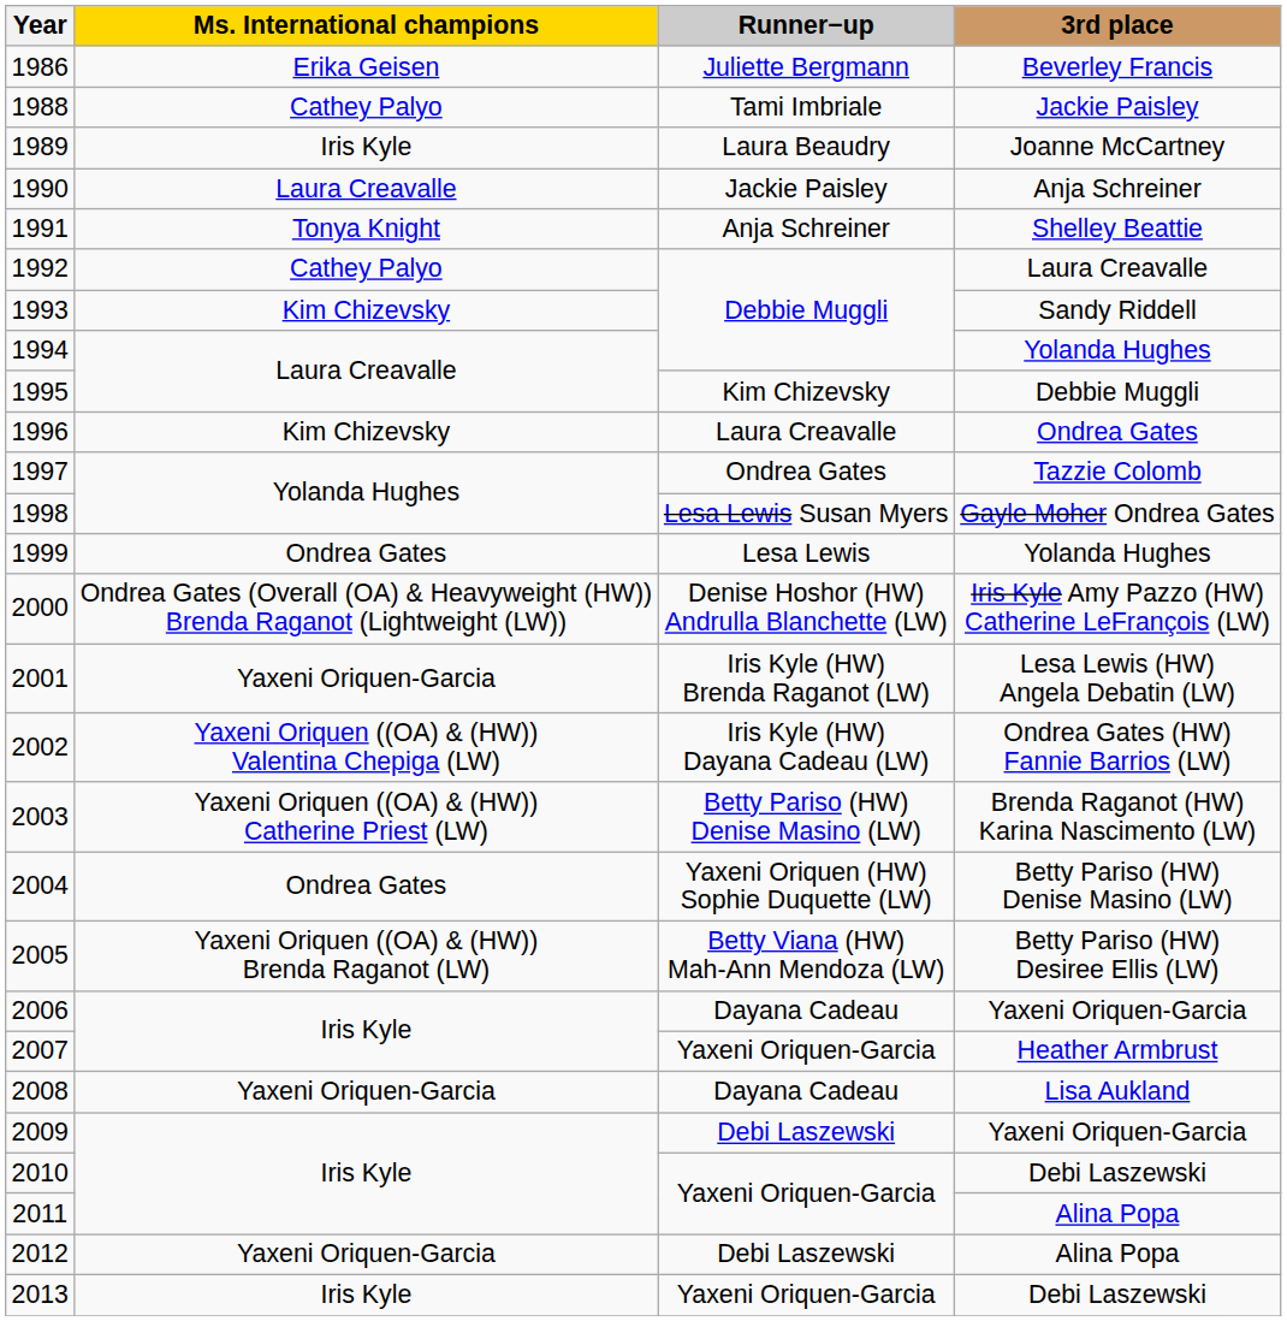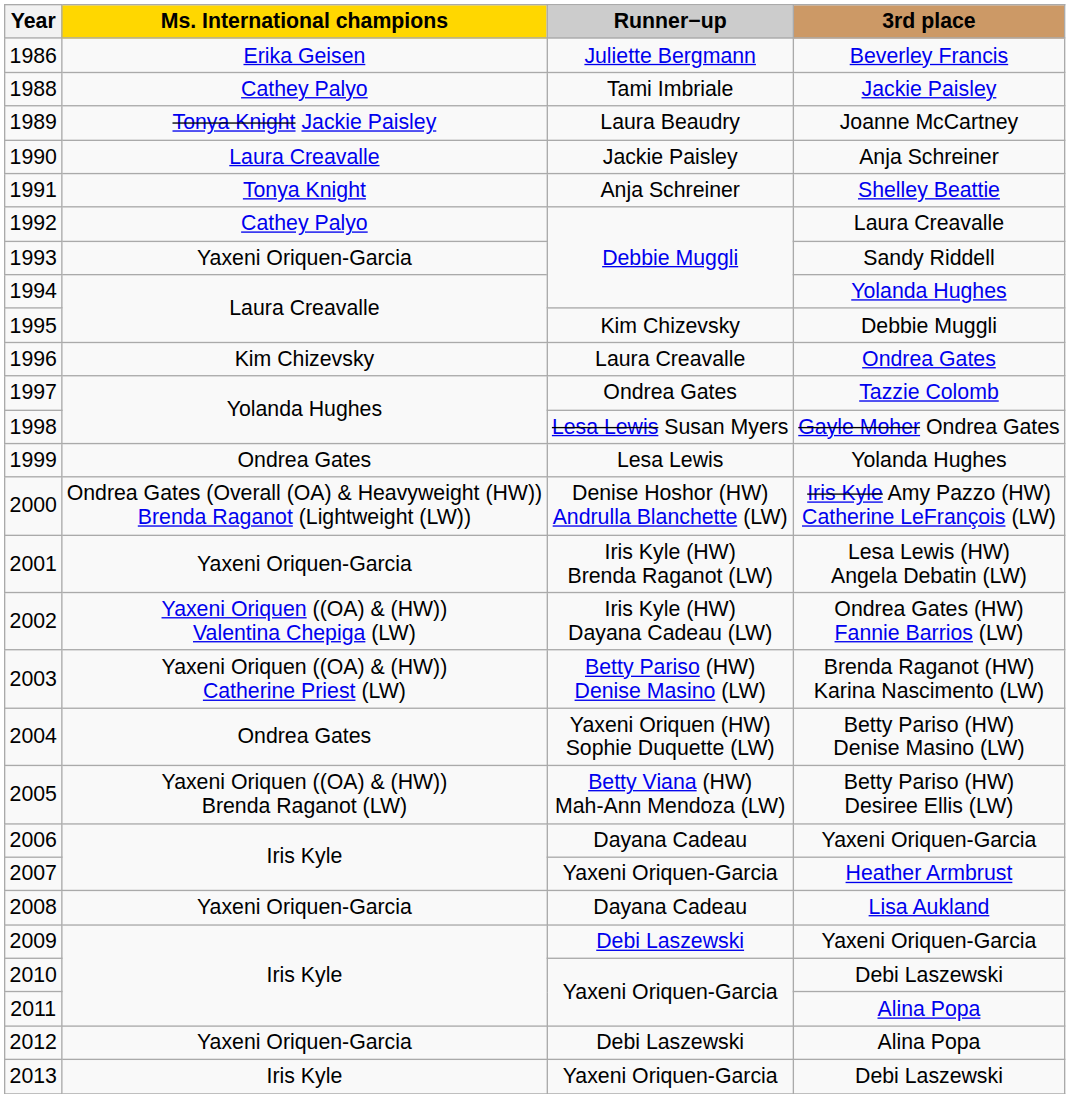 <table class="wikitable sortable sticky-header" style="text-align:center">
 <tr>
 <th>Year</th>
 <th style="background-color:gold;">Ms. International champions</th>
 <th style="background-color:#CCC;">Runner−up</th>
 <th style="background-color:#C96;">3rd place</th>
 </tr>
 <tr>
 <td>1986</td>
 <td> <a href='#'>Erika Geisen</a></td>
 <td> <a href='#'>Juliette Bergmann</a></td>
 <td> <a href='#'>Beverley Francis</a></td>
 </tr>
 <tr>
 <td>1988</td>
 <td> <a href='#'>Cathey Palyo</a></td>
 <td> Tami Imbriale</td>
 <td> <a href='#'>Jackie Paisley</a></td>
 </tr>
 <tr>
 <td>1989</td>
-<td> Iris Kyle</td>
+<td> <s><a href='#'>Tonya Knight</a></s> <a href='#'>Jackie Paisley</a> </td>
 <td> Laura Beaudry</td>
 <td> Joanne McCartney</td>
 </tr>
 <tr>
 <td>1990</td>
 <td> <a href='#'>Laura Creavalle</a></td>
 <td> Jackie Paisley</td>
 <td> Anja Schreiner</td>
 </tr>
 <tr>
 <td>1991</td>
 <td> <a href='#'>Tonya Knight</a></td>
 <td> Anja Schreiner</td>
 <td> <a href='#'>Shelley Beattie</a></td>
 </tr>
 <tr>
 <td>1992</td>
 <td> <a href='#'>Cathey Palyo</a></td>
 <td rowspan=3 colspan=1> <a href='#'>Debbie Muggli</a></td>
 <td> Laura Creavalle</td>
 </tr>
 <tr>
 <td>1993</td>
-<td> <a href='#'>Kim Chizevsky</a></td>
+<td> Yaxeni Oriquen-Garcia</td>
 <td> Sandy Riddell</td>
 </tr>
 <tr>
 <td>1994</td>
 <td rowspan=2 colspan=1> Laura Creavalle</td>
 <td> <a href='#'>Yolanda Hughes</a></td>
 </tr>
 <tr>
 <td>1995</td>
 <td> Kim Chizevsky</td>
 <td> Debbie Muggli</td>
 </tr>
 <tr>
 <td>1996</td>
 <td> Kim Chizevsky</td>
 <td> Laura Creavalle</td>
 <td> <a href='#'>Ondrea Gates</a></td>
 </tr>
 <tr>
 <td>1997</td>
 <td rowspan=2 colspan=1> Yolanda Hughes</td>
 <td> Ondrea Gates</td>
 <td> <a href='#'>Tazzie Colomb</a></td>
 </tr>
 <tr>
 <td>1998</td>
 <td> <s><a href='#'>Lesa Lewis</a></s> Susan Myers </td>
 <td> <s><a href='#'>Gayle Moher</a></s> Ondrea Gates </td>
 </tr>
 <tr>
 <td>1999</td>
 <td> Ondrea Gates</td>
 <td> Lesa Lewis</td>
 <td> Yolanda Hughes</td>
 </tr>
 <tr>
 <td>2000</td>
 <td> Ondrea Gates (Overall (OA) & Heavyweight (HW))<br> <a href='#'>Brenda Raganot</a> (Lightweight (LW))</td>
 <td> Denise Hoshor (HW)<br> <a href='#'>Andrulla Blanchette</a> (LW)</td>
 <td> <s><a href='#'>Iris Kyle</a></s> Amy Pazzo (HW) <br> <a href='#'>Catherine LeFrançois</a> (LW)</td>
 </tr>
 <tr>
 <td>2001</td>
 <td> Yaxeni Oriquen-Garcia</td>
 <td> Iris Kyle (HW)<br> Brenda Raganot (LW)</td>
 <td> Lesa Lewis (HW)<br> Angela Debatin (LW)</td>
 </tr>
 <tr>
 <td>2002</td>
 <td> <a href='#'>Yaxeni Oriquen</a> ((OA) & (HW))<br> <a href='#'>Valentina Chepiga</a> (LW)</td>
 <td> Iris Kyle (HW)<br> Dayana Cadeau (LW)</td>
 <td> Ondrea Gates (HW)<br> <a href='#'>Fannie Barrios</a> (LW)</td>
 </tr>
 <tr>
 <td>2003</td>
 <td> Yaxeni Oriquen ((OA) & (HW))<br> <a href='#'>Catherine Priest</a> (LW)</td>
 <td> <a href='#'>Betty Pariso</a> (HW)<br> <a href='#'>Denise Masino</a> (LW)</td>
 <td> Brenda Raganot (HW)<br> Karina Nascimento (LW)</td>
 </tr>
 <tr>
 <td>2004</td>
 <td> Ondrea Gates</td>
 <td> Yaxeni Oriquen (HW)<br> Sophie Duquette (LW)</td>
 <td> Betty Pariso (HW)<br> Denise Masino (LW)</td>
 </tr>
 <tr>
 <td>2005</td>
 <td> Yaxeni Oriquen ((OA) & (HW))<br> Brenda Raganot (LW)</td>
 <td> <a href='#'>Betty Viana</a> (HW)<br> Mah-Ann Mendoza (LW)</td>
 <td> Betty Pariso (HW)<br> Desiree Ellis (LW)</td>
 </tr>
 <tr>
 <td>2006</td>
 <td rowspan=2 colspan=1> Iris Kyle</td>
 <td> Dayana Cadeau</td>
 <td> Yaxeni Oriquen-Garcia</td>
 </tr>
 <tr>
 <td>2007</td>
 <td> Yaxeni Oriquen-Garcia</td>
 <td> <a href='#'>Heather Armbrust</a></td>
 </tr>
 <tr>
 <td>2008</td>
 <td> Yaxeni Oriquen-Garcia</td>
 <td> Dayana Cadeau</td>
 <td> <a href='#'>Lisa Aukland</a></td>
 </tr>
 <tr>
 <td>2009</td>
 <td rowspan=3 colspan=1> Iris Kyle</td>
 <td> <a href='#'>Debi Laszewski</a></td>
 <td> Yaxeni Oriquen-Garcia</td>
 </tr>
 <tr>
 <td>2010</td>
 <td rowspan=2 colspan=1> Yaxeni Oriquen-Garcia</td>
 <td> Debi Laszewski</td>
 </tr>
 <tr>
 <td>2011</td>
 <td> <a href='#'>Alina Popa</a></td>
 </tr>
 <tr>
 <td>2012</td>
 <td> Yaxeni Oriquen-Garcia</td>
 <td> Debi Laszewski</td>
 <td> Alina Popa</td>
 </tr>
 <tr>
 <td>2013</td>
 <td> Iris Kyle</td>
 <td> Yaxeni Oriquen-Garcia</td>
 <td> Debi Laszewski</td>
 </tr>
 </table>
